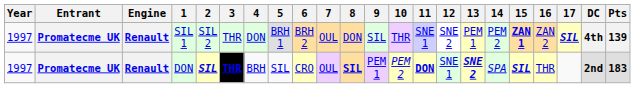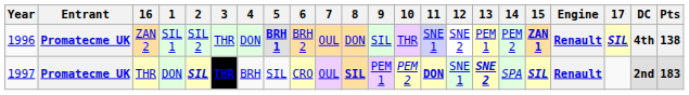 <table class="wikitable" style="text-align:center; font-size:90%">
 <tr>
 <th>Year</th>
 <th>Entrant</th>
-<th>Engine</th>
+<th>16</th>
 <th>1</th>
 <th>2</th>
 <th>3</th>
 <th>4</th>
 <th>5</th>
 <th>6</th>
 <th>7</th>
 <th>8</th>
 <th>9</th>
 <th>10</th>
 <th>11</th>
 <th>12</th>
 <th>13</th>
 <th>14</th>
 <th>15</th>
-<th>16</th>
+<th>Engine</th>
 <th>17</th>
 <th>DC</th>
 <th>Pts</th>
 </tr>
 <tr>
-<td><a href='#'>1997</a></td>
+<td><a href='#'>1996</a></td>
 <th><a href='#'>Promatecme UK</a></th>
-<th><a href='#'>Renault</a></th>
+<td style="background:#FFDF9F;"><a href='#'>ZAN<br>2</a><br></td>
 <td style="background:#DFFFDF;"><a href='#'>SIL<br>1</a><br></td>
 <td style="background:#DFFFDF;"><a href='#'>SIL<br>2</a><br></td>
 <td style="background:#DFFFDF;"><a href='#'>THR</a><br></td>
 <td style="background:#DFFFDF;"><a href='#'>DON</a><br></td>
-<td style="background:#DFDFDF;"><a href='#'>BRH<br>1</a><br></td>
+<td style="background:#DFDFDF;"><strong><a href='#'>BRH<br>1</a><br></strong></td>
 <td style="background:#FFDF9F;"><a href='#'>BRH<br>2</a><br></td>
 <td style="background:#FFDF9F;"><a href='#'>OUL</a><br></td>
 <td style="background:#FFDF9F;"><a href='#'>DON</a><br></td>
 <td style="background:#DFFFDF;"><a href='#'>SIL</a><br></td>
 <td style="background:#EFCFFF;"><a href='#'>THR</a><br></td>
 <td style="background:#CFCFFF;"><a href='#'>SNE<br>1</a><br></td>
 <td style="background:#FFFFFF;"><a href='#'>SNE<br>2</a><br></td>
 <td style="background:#FFFFBF;"><a href='#'>PEM<br>1</a><br></td>
 <td style="background:#DFFFDF;"><a href='#'>PEM<br>2</a><br></td>
 <td style="background:#FFDF9F;"><strong><a href='#'>ZAN<br>1</a><br></strong></td>
-<td style="background:#FFDF9F;"><a href='#'>ZAN<br>2</a><br></td>
+<th><a href='#'>Renault</a></th>
 <td style="background:#FFFFBF;"><strong><em><a href='#'>SIL</a></em></strong><br></td>
 <th>4th</th>
-<th>139</th>
+<th>138</th>
 </tr>
 <tr>
 <td><a href='#'>1997</a></td>
 <th><a href='#'>Promatecme UK</a></th>
-<th><a href='#'>Renault</a></th>
+<td style="background:#FFFFBF;"><a href='#'>THR</a><br></td>
 <td style="background:#DFFFDF;"><a href='#'>DON</a><br></td>
 <td style="background:#FFFFBF;"><strong><em><a href='#'>SIL</a></em></strong><br></td>
 <td style="background:#000000; color:#ffffff"><strong><a href='#'><span>THR</span></a></strong><br></td>
 <td><a href='#'>BRH</a></td>
 <td><a href='#'>SIL</a></td>
 <td style="background:#FFFFBF;"><a href='#'>CRO</a><br></td>
 <td style="background:#EFCFFF;"><a href='#'>OUL</a><br></td>
 <td style="background:#FFDF9F;"><strong><a href='#'>SIL</a></strong><br></td>
 <td style="background:#EFCFFF;"><a href='#'>PEM<br>1</a><br></td>
 <td style="background:#FFFFBF;"><em><a href='#'>PEM<br>2</a></em><br></td>
 <td style="background:#FFFFBF;"><strong><a href='#'>DON</a></strong><br></td>
 <td style="background:#DFFFDF;"><a href='#'>SNE<br>1</a><br></td>
 <td style="background:#FFFFBF;"><strong><em><a href='#'>SNE<br>2</a></em></strong><br></td>
 <td style="background:#DFFFDF;"><em><a href='#'>SPA</a></em><br></td>
 <td style="background:#FFFFBF;"><strong><em><a href='#'>SIL</a></em></strong><br></td>
-<td style="background:#FFFFBF;"><a href='#'>THR</a><br></td>
+<th><a href='#'>Renault</a></th>
 <td></td>
 <th style="background:#DFDFDF;">2nd</th>
 <th style="background:#DFDFDF;">183</th>
 </tr>
 </table>
